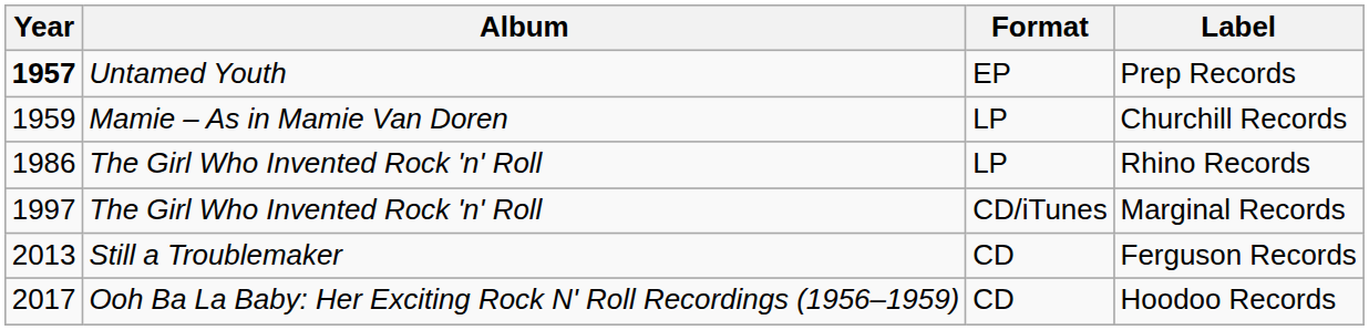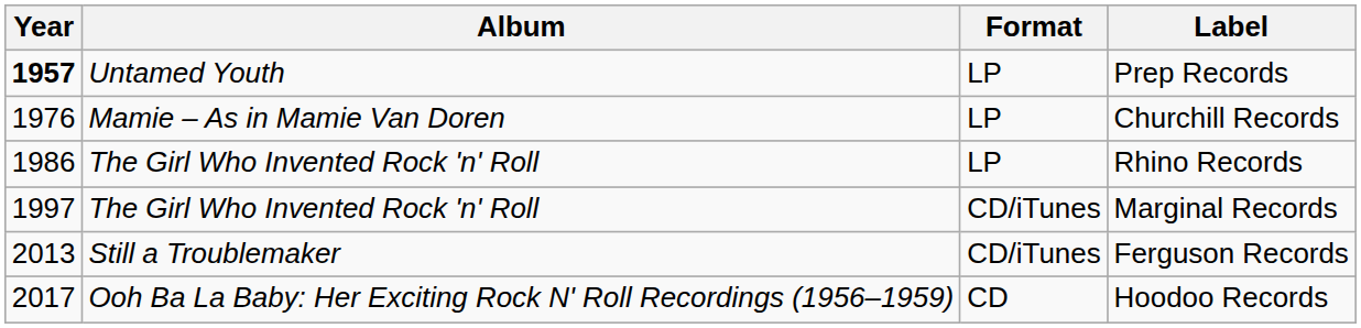 <table class="wikitable">
 <tr>
 <th>Year</th>
 <th>Album</th>
 <th>Format</th>
 <th>Label</th>
 </tr>
 <tr>
 <td><strong>1957</strong></td>
 <td><em>Untamed Youth</em></td>
-<td>EP</td>
+<td>LP</td>
 <td>Prep Records</td>
 </tr>
 <tr>
-<td>1959</td>
+<td>1976</td>
 <td><em>Mamie – As in Mamie Van Doren</em></td>
 <td>LP</td>
 <td>Churchill Records</td>
 </tr>
 <tr>
 <td>1986</td>
 <td><em>The Girl Who Invented Rock 'n' Roll</em></td>
 <td>LP</td>
 <td>Rhino Records</td>
 </tr>
 <tr>
 <td>1997</td>
 <td><em>The Girl Who Invented Rock 'n' Roll</em></td>
 <td>CD/iTunes</td>
 <td>Marginal Records</td>
 </tr>
 <tr>
 <td>2013</td>
 <td><em>Still a Troublemaker</em></td>
-<td>CD</td>
+<td>CD/iTunes</td>
 <td>Ferguson Records</td>
 </tr>
 <tr>
 <td>2017</td>
 <td><em>Ooh Ba La Baby: Her Exciting Rock N' Roll Recordings (1956–1959)</em></td>
 <td>CD</td>
 <td>Hoodoo Records</td>
 </tr>
 </table>
